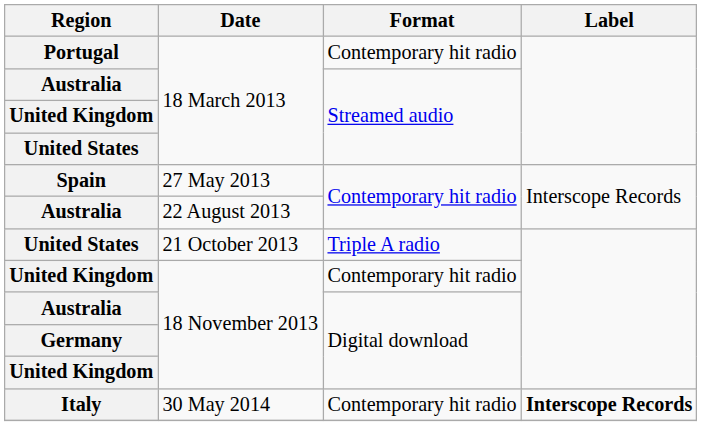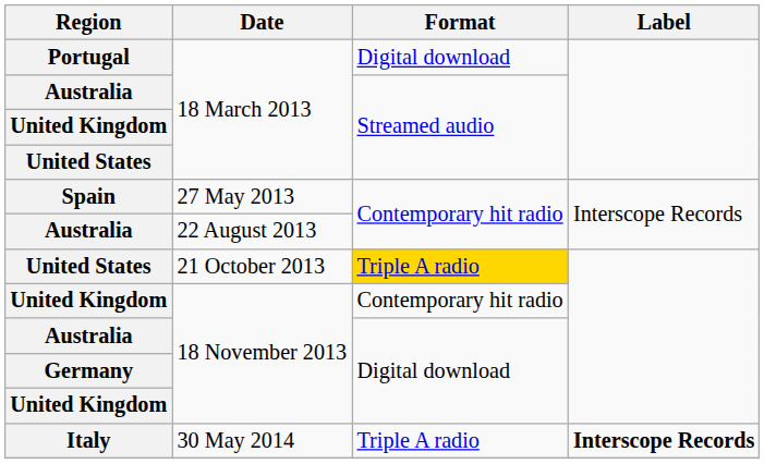 <table class="wikitable plainrowheaders">
 <tr>
 <th>Region</th>
 <th>Date</th>
 <th>Format</th>
 <th>Label</th>
 </tr>
 <tr>
 <th scope="row">Portugal</th>
 <td rowspan="4">18 March 2013 </td>
-<td>Contemporary hit radio</td>
+<td><a href='#'>Digital download</a></td>
 <td rowspan="4"></td>
 </tr>
 <tr>
 <th scope="row">Australia</th>
 <td rowspan="3"><a href='#'>Streamed audio</a></td>
 </tr>
 <tr>
 <th scope="row">United Kingdom</th>
 </tr>
 <tr>
 <th scope="row">United States</th>
 </tr>
 <tr>
 <th scope="row">Spain</th>
 <td>27 May 2013</td>
 <td rowspan="2"><a href='#'>Contemporary hit radio</a></td>
 <td rowspan="2">Interscope Records</td>
 </tr>
 <tr>
 <th scope="row">Australia</th>
 <td>22 August 2013</td>
 </tr>
 <tr>
 <th scope="row">United States</th>
 <td>21 October 2013</td>
-<td><a href='#'>Triple A radio</a></td>
+<td style="background: gold;"><a href='#'>Triple A radio</a></td>
 <td rowspan="5"></td>
 </tr>
 <tr>
 <th scope="row">United Kingdom</th>
 <td rowspan="4">18 November 2013</td>
 <td>Contemporary hit radio</td>
 </tr>
 <tr>
 <th scope="row">Australia</th>
 <td rowspan="3">Digital download </td>
 </tr>
 <tr>
 <th scope="row">Germany</th>
 </tr>
 <tr>
 <th scope="row">United Kingdom</th>
 </tr>
 <tr>
 <th scope="row">Italy</th>
 <td>30 May 2014</td>
-<td>Contemporary hit radio</td>
+<td><a href='#'>Triple A radio</a></td>
 <td><strong>Interscope Records</strong></td>
 </tr>
 <tr>
 </tr>
 </table>
